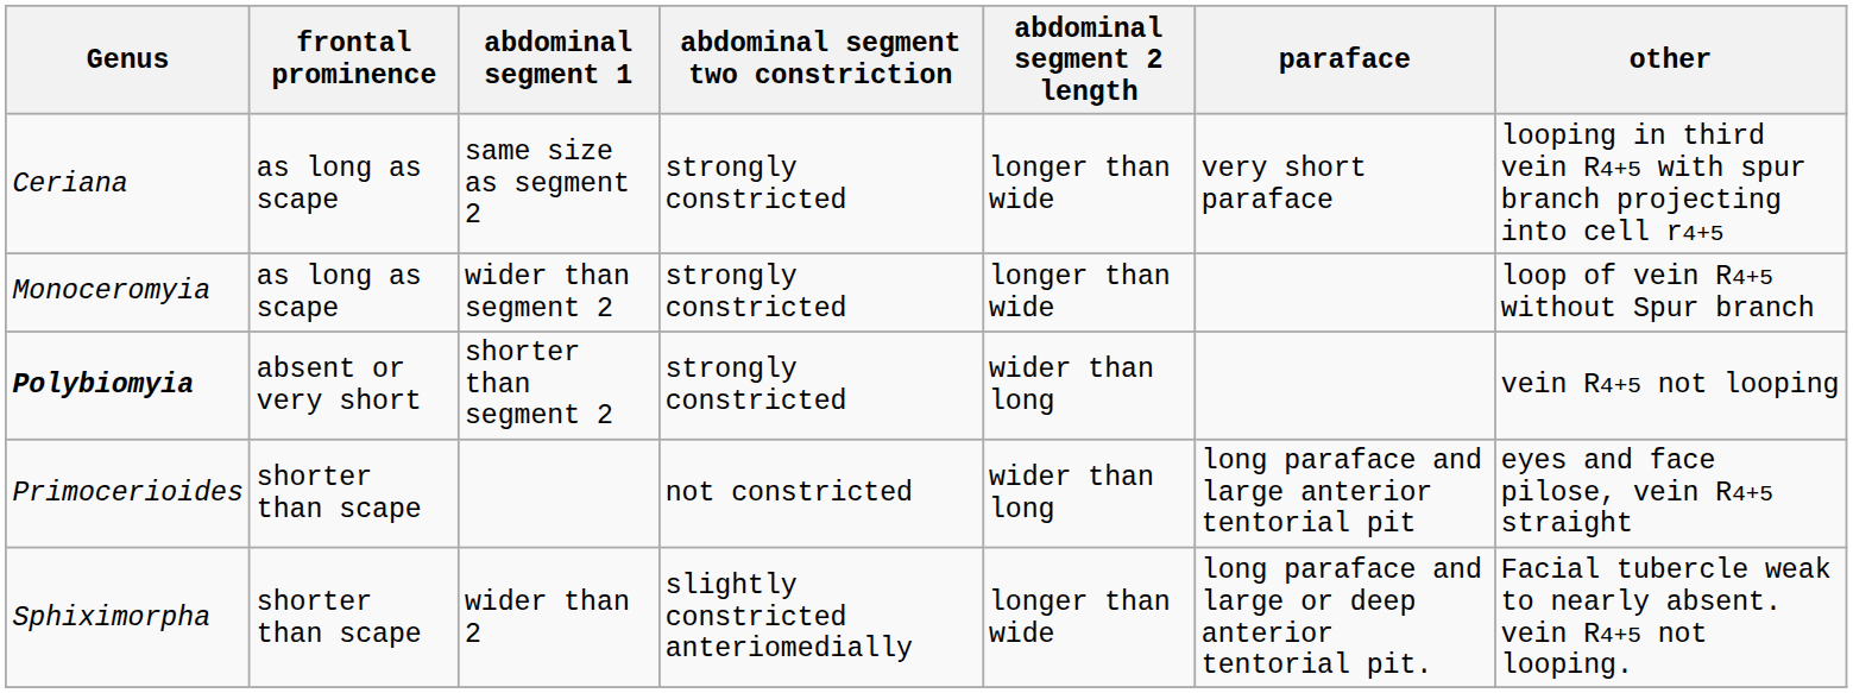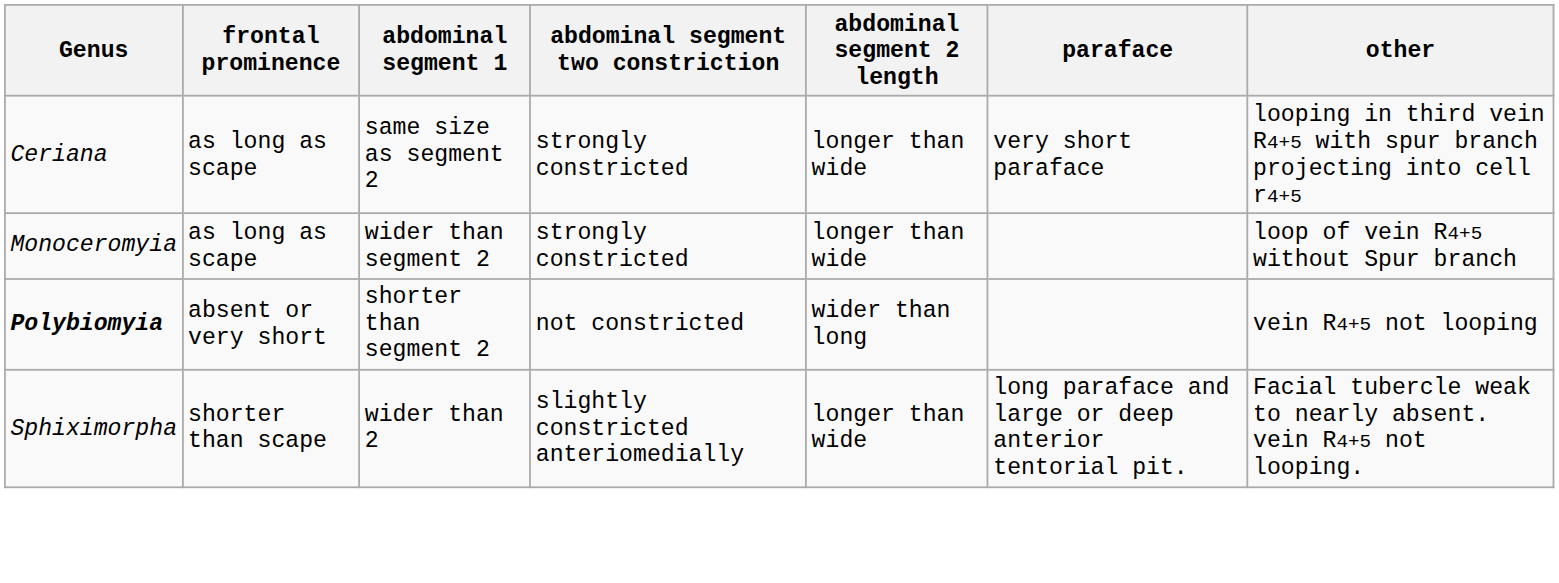 <table class="wikitable sortable collapsible" border="1">
 <tr>
 <th>Genus</th>
 <th>frontal prominence</th>
 <th>abdominal segment 1</th>
 <th>abdominal segment two constriction</th>
 <th>abdominal segment 2 length</th>
 <th>paraface</th>
 <th>other</th>
 </tr>
 <tr>
 <td><em>Ceriana</em></td>
 <td>as long as scape</td>
 <td>same size as segment 2</td>
 <td>strongly constricted</td>
 <td>longer than wide</td>
 <td>very short paraface</td>
 <td>looping in third vein R<small>4+5</small> with spur branch projecting into cell r<small>4+5</small></td>
 </tr>
 <tr>
 <td><em>Monoceromyia</em></td>
 <td>as long as scape</td>
 <td>wider than segment 2</td>
 <td>strongly constricted</td>
 <td>longer than wide</td>
 <td></td>
 <td>loop of vein R<small>4+5</small> without Spur branch</td>
 </tr>
 <tr>
 <td><strong><em>Polybiomyia</em></strong></td>
 <td>absent or very short</td>
 <td>shorter than segment 2</td>
-<td>strongly constricted</td>
+<td>not constricted</td>
 <td>wider than long</td>
 <td></td>
 <td>vein R<small>4+5</small> not looping</td>
-</tr>
-<tr>
-<td><em>Primocerioides</em></td>
-<td>shorter than scape</td>
-<td></td>
-<td>not constricted</td>
-<td>wider than long</td>
-<td>long paraface and large anterior tentorial pit</td>
-<td>eyes and face pilose, vein R<small>4+5</small> straight</td>
 </tr>
 <tr>
 <td><em>Sphiximorpha</em></td>
 <td>shorter than scape</td>
 <td>wider than 2</td>
 <td>slightly constricted anteriomedially</td>
 <td>longer than wide</td>
 <td>long paraface and large or deep anterior tentorial pit.</td>
 <td>Facial tubercle weak to nearly absent. vein R<small>4+5</small> not looping.</td>
 </tr>
 </table>
